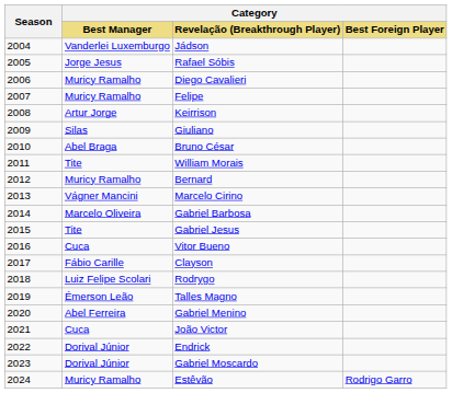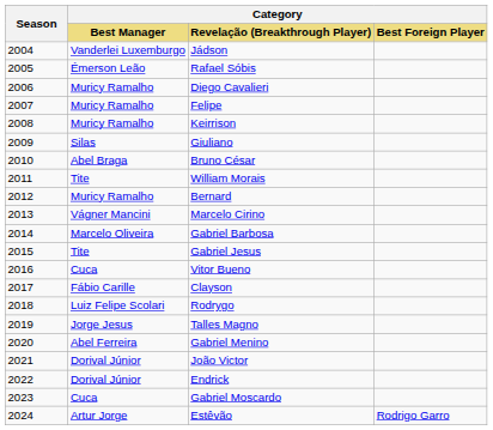 <table class="wikitable">
 <tr>
 <th width="80" rowspan="2">Season</th>
 <th colspan="3">Category</th>
 </tr>
 <tr>
 <th style="background-color: #eedd82">Best Manager</th>
 <th style="background-color: #eedd82">Revelação (Breakthrough Player)</th>
 <th style="background-color: #eedd82">Best Foreign Player</th>
 </tr>
 <tr>
 <td>2004</td>
 <td> <a href='#'>Vanderlei Luxemburgo</a> </td>
 <td> <a href='#'>Jádson</a> </td>
 <td></td>
 </tr>
 <tr>
 <td>2005</td>
-<td> <a href='#'>Jorge Jesus</a> </td>
+<td> <a href='#'>Émerson Leão</a> </td>
 <td> <a href='#'>Rafael Sóbis</a> </td>
 <td></td>
 </tr>
 <tr>
 <td>2006</td>
 <td> <a href='#'>Muricy Ramalho</a> </td>
 <td> <a href='#'>Diego Cavalieri</a> </td>
 <td></td>
 </tr>
 <tr>
 <td>2007</td>
 <td> <a href='#'>Muricy Ramalho</a> </td>
 <td> <a href='#'>Felipe</a> </td>
 <td></td>
 </tr>
 <tr>
 <td>2008</td>
-<td> <a href='#'>Artur Jorge</a> </td>
+<td> <a href='#'>Muricy Ramalho</a> </td>
 <td> <a href='#'>Keirrison</a> </td>
 <td></td>
 </tr>
 <tr>
 <td>2009</td>
 <td> <a href='#'>Silas</a> </td>
 <td> <a href='#'>Giuliano</a> </td>
 <td></td>
 </tr>
 <tr>
 <td>2010</td>
 <td> <a href='#'>Abel Braga</a> </td>
 <td> <a href='#'>Bruno César</a> </td>
 <td></td>
 </tr>
 <tr>
 <td>2011</td>
 <td> <a href='#'>Tite</a> </td>
 <td> <a href='#'>William Morais</a> </td>
 <td></td>
 </tr>
 <tr>
 <td>2012</td>
 <td> <a href='#'>Muricy Ramalho</a> </td>
 <td> <a href='#'>Bernard</a> </td>
 <td></td>
 </tr>
 <tr>
 <td>2013</td>
 <td> <a href='#'>Vágner Mancini</a> </td>
 <td> <a href='#'>Marcelo Cirino</a> </td>
 <td></td>
 </tr>
 <tr>
 <td>2014</td>
 <td> <a href='#'>Marcelo Oliveira</a> </td>
 <td> <a href='#'>Gabriel Barbosa</a> </td>
 <td></td>
 </tr>
 <tr>
 <td>2015</td>
 <td> <a href='#'>Tite</a> </td>
 <td> <a href='#'>Gabriel Jesus</a> </td>
 <td></td>
 </tr>
 <tr>
 <td>2016</td>
 <td> <a href='#'>Cuca</a> </td>
 <td> <a href='#'>Vitor Bueno</a> </td>
 <td></td>
 </tr>
 <tr>
 <td>2017</td>
 <td> <a href='#'>Fábio Carille</a> </td>
 <td> <a href='#'>Clayson</a> </td>
 <td></td>
 </tr>
 <tr>
 <td>2018</td>
 <td> <a href='#'>Luiz Felipe Scolari</a> </td>
 <td> <a href='#'>Rodrygo</a> </td>
 <td></td>
 </tr>
 <tr>
 <td>2019</td>
-<td> <a href='#'>Émerson Leão</a> </td>
+<td> <a href='#'>Jorge Jesus</a> </td>
 <td> <a href='#'>Talles Magno</a> </td>
 <td></td>
 </tr>
 <tr>
 <td>2020</td>
 <td> <a href='#'>Abel Ferreira</a> </td>
 <td> <a href='#'>Gabriel Menino</a> </td>
 <td></td>
 </tr>
 <tr>
 <td>2021</td>
-<td> <a href='#'>Cuca</a> </td>
+<td> <a href='#'>Dorival Júnior</a> </td>
 <td> <a href='#'>João Victor</a> </td>
 <td></td>
 </tr>
 <tr>
 <td>2022</td>
 <td> <a href='#'>Dorival Júnior</a> </td>
 <td> <a href='#'>Endrick</a> </td>
 <td></td>
 </tr>
 <tr>
 <td>2023</td>
-<td> <a href='#'>Dorival Júnior</a> </td>
+<td> <a href='#'>Cuca</a> </td>
 <td> <a href='#'>Gabriel Moscardo</a> </td>
 <td></td>
 </tr>
 <tr>
 <td>2024</td>
-<td> <a href='#'>Muricy Ramalho</a> </td>
+<td> <a href='#'>Artur Jorge</a> </td>
 <td> <a href='#'>Estêvão</a> </td>
 <td> <a href='#'>Rodrigo Garro</a> </td>
 </tr>
 </table>
